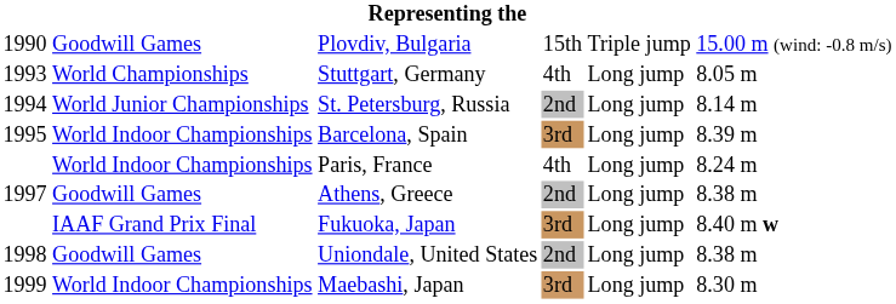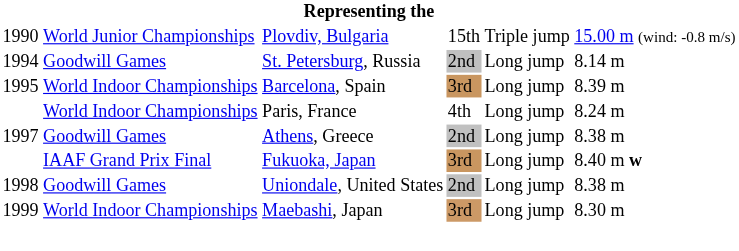 <table>
 <tr>
 <th colspan="6">Representing the </th>
 </tr>
 <tr>
 <td>1990</td>
-<td><a href='#'>Goodwill Games</a></td>
+<td><a href='#'>World Junior Championships</a></td>
 <td><a href='#'>Plovdiv, Bulgaria</a></td>
 <td>15th</td>
 <td>Triple jump</td>
 <td><a href='#'>15.00 m</a>  <small>(wind: -0.8 m/s)</small></td>
 </tr>
 <tr>
-<td>1993</td>
-<td><a href='#'>World Championships</a></td>
-<td><a href='#'>Stuttgart</a>, Germany</td>
-<td>4th</td>
-<td>Long jump</td>
-<td>8.05 m</td>
-</tr>
-<tr>
 <td>1994</td>
-<td><a href='#'>World Junior Championships</a></td>
+<td><a href='#'>Goodwill Games</a></td>
 <td><a href='#'>St. Petersburg</a>, Russia</td>
 <td bgcolor="silver">2nd</td>
 <td>Long jump</td>
 <td>8.14 m</td>
 </tr>
 <tr>
 <td>1995</td>
 <td><a href='#'>World Indoor Championships</a></td>
 <td><a href='#'>Barcelona</a>, Spain</td>
 <td bgcolor="c9966">3rd</td>
 <td>Long jump</td>
 <td>8.39 m</td>
 </tr>
 <tr>
 <td rowspan=3>1997</td>
 <td><a href='#'>World Indoor Championships</a></td>
 <td>Paris, France</td>
 <td>4th</td>
 <td>Long jump</td>
 <td>8.24 m</td>
 </tr>
 <tr>
 <td><a href='#'>Goodwill Games</a></td>
 <td><a href='#'>Athens</a>, Greece</td>
 <td bgcolor="silver">2nd</td>
 <td>Long jump</td>
 <td>8.38 m</td>
 </tr>
 <tr>
 <td><a href='#'>IAAF Grand Prix Final</a></td>
 <td><a href='#'>Fukuoka, Japan</a></td>
 <td bgcolor="c9966">3rd</td>
 <td>Long jump</td>
 <td>8.40 m <strong>w</strong></td>
 </tr>
 <tr>
 <td>1998</td>
 <td><a href='#'>Goodwill Games</a></td>
 <td><a href='#'>Uniondale</a>, United States</td>
 <td bgcolor="silver">2nd</td>
 <td>Long jump</td>
 <td>8.38 m</td>
 </tr>
 <tr>
 <td>1999</td>
 <td><a href='#'>World Indoor Championships</a></td>
 <td><a href='#'>Maebashi</a>, Japan</td>
 <td bgcolor="cc9966">3rd</td>
 <td>Long jump</td>
 <td>8.30 m</td>
 </tr>
 </table>
